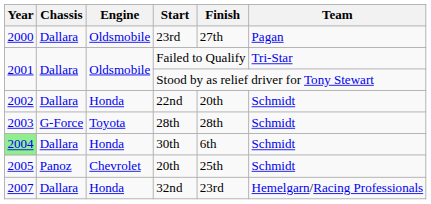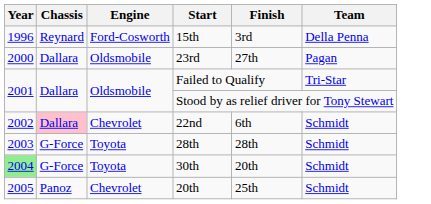 <table class="wikitable" style="font-size: 95%;">
 <tr>
 <th>Year</th>
 <th>Chassis</th>
 <th>Engine</th>
 <th>Start</th>
 <th>Finish</th>
 <th>Team</th>
+</tr>
+<tr>
+<td><a href='#'>1996</a></td>
+<td><a href='#'>Reynard</a></td>
+<td><a href='#'>Ford-Cosworth</a></td>
+<td>15th</td>
+<td>3rd</td>
+<td><a href='#'>Della Penna</a></td>
 </tr>
 <tr>
 <td><a href='#'>2000</a></td>
 <td><a href='#'>Dallara</a></td>
 <td><a href='#'>Oldsmobile</a></td>
 <td>23rd</td>
 <td>27th</td>
 <td><a href='#'>Pagan</a></td>
 </tr>
 <tr>
 <td rowspan=2><a href='#'>2001</a></td>
 <td rowspan=2><a href='#'>Dallara</a></td>
 <td rowspan=2><a href='#'>Oldsmobile</a></td>
 <td colspan=2>Failed to Qualify</td>
 <td><a href='#'>Tri-Star</a></td>
 </tr>
 <tr>
 <td colspan=3>Stood by as relief driver for <a href='#'>Tony Stewart</a></td>
 </tr>
 <tr>
 <td><a href='#'>2002</a></td>
-<td><a href='#'>Dallara</a></td>
-<td><a href='#'>Honda</a></td>
+<td style="background: pink;"><a href='#'>Dallara</a></td>
+<td><a href='#'>Chevrolet</a></td>
 <td>22nd</td>
-<td>20th</td>
+<td>6th</td>
 <td><a href='#'>Schmidt</a></td>
 </tr>
 <tr>
 <td><a href='#'>2003</a></td>
 <td><a href='#'>G-Force</a></td>
 <td><a href='#'>Toyota</a></td>
 <td>28th</td>
 <td>28th</td>
 <td><a href='#'>Schmidt</a></td>
 </tr>
 <tr>
 <td style="background: lightgreen;"><a href='#'>2004</a></td>
-<td><a href='#'>Dallara</a></td>
-<td><a href='#'>Honda</a></td>
+<td><a href='#'>G-Force</a></td>
+<td><a href='#'>Toyota</a></td>
 <td>30th</td>
-<td>6th</td>
+<td>20th</td>
 <td><a href='#'>Schmidt</a></td>
 </tr>
 <tr>
 <td><a href='#'>2005</a></td>
 <td><a href='#'>Panoz</a></td>
 <td><a href='#'>Chevrolet</a></td>
 <td>20th</td>
 <td>25th</td>
 <td><a href='#'>Schmidt</a></td>
 </tr>
-<tr>
-<td><a href='#'>2007</a></td>
-<td><a href='#'>Dallara</a></td>
-<td><a href='#'>Honda</a></td>
-<td>32nd</td>
-<td>23rd</td>
-<td><a href='#'>Hemelgarn</a>/<a href='#'>Racing Professionals</a></td>
-</tr>
 </table>
